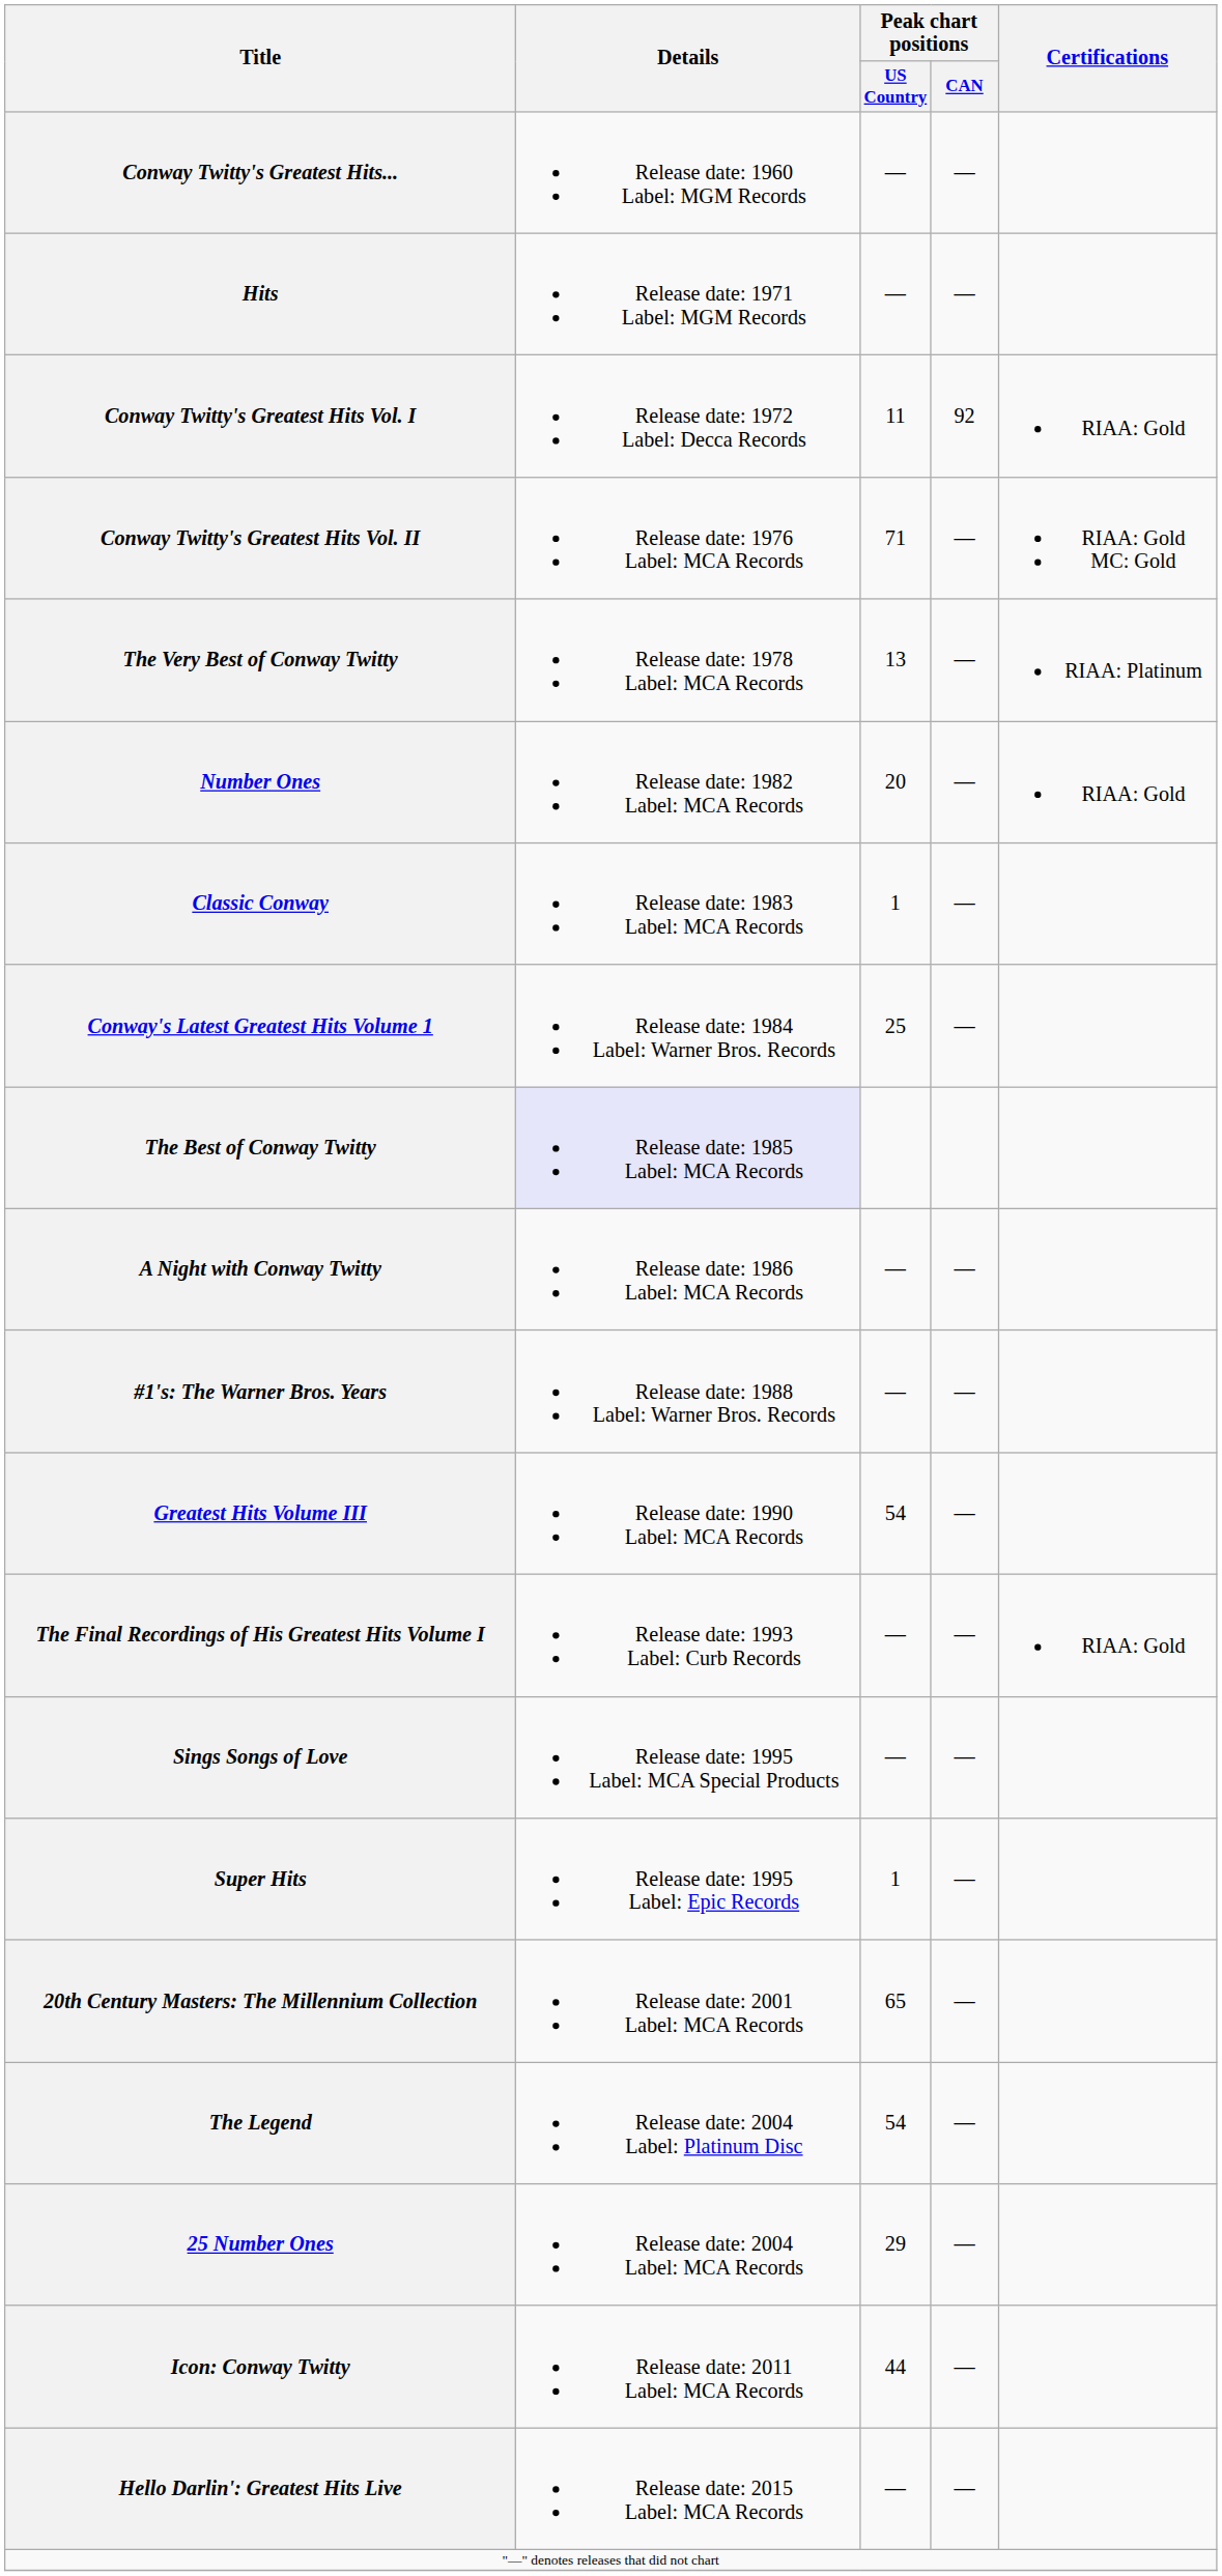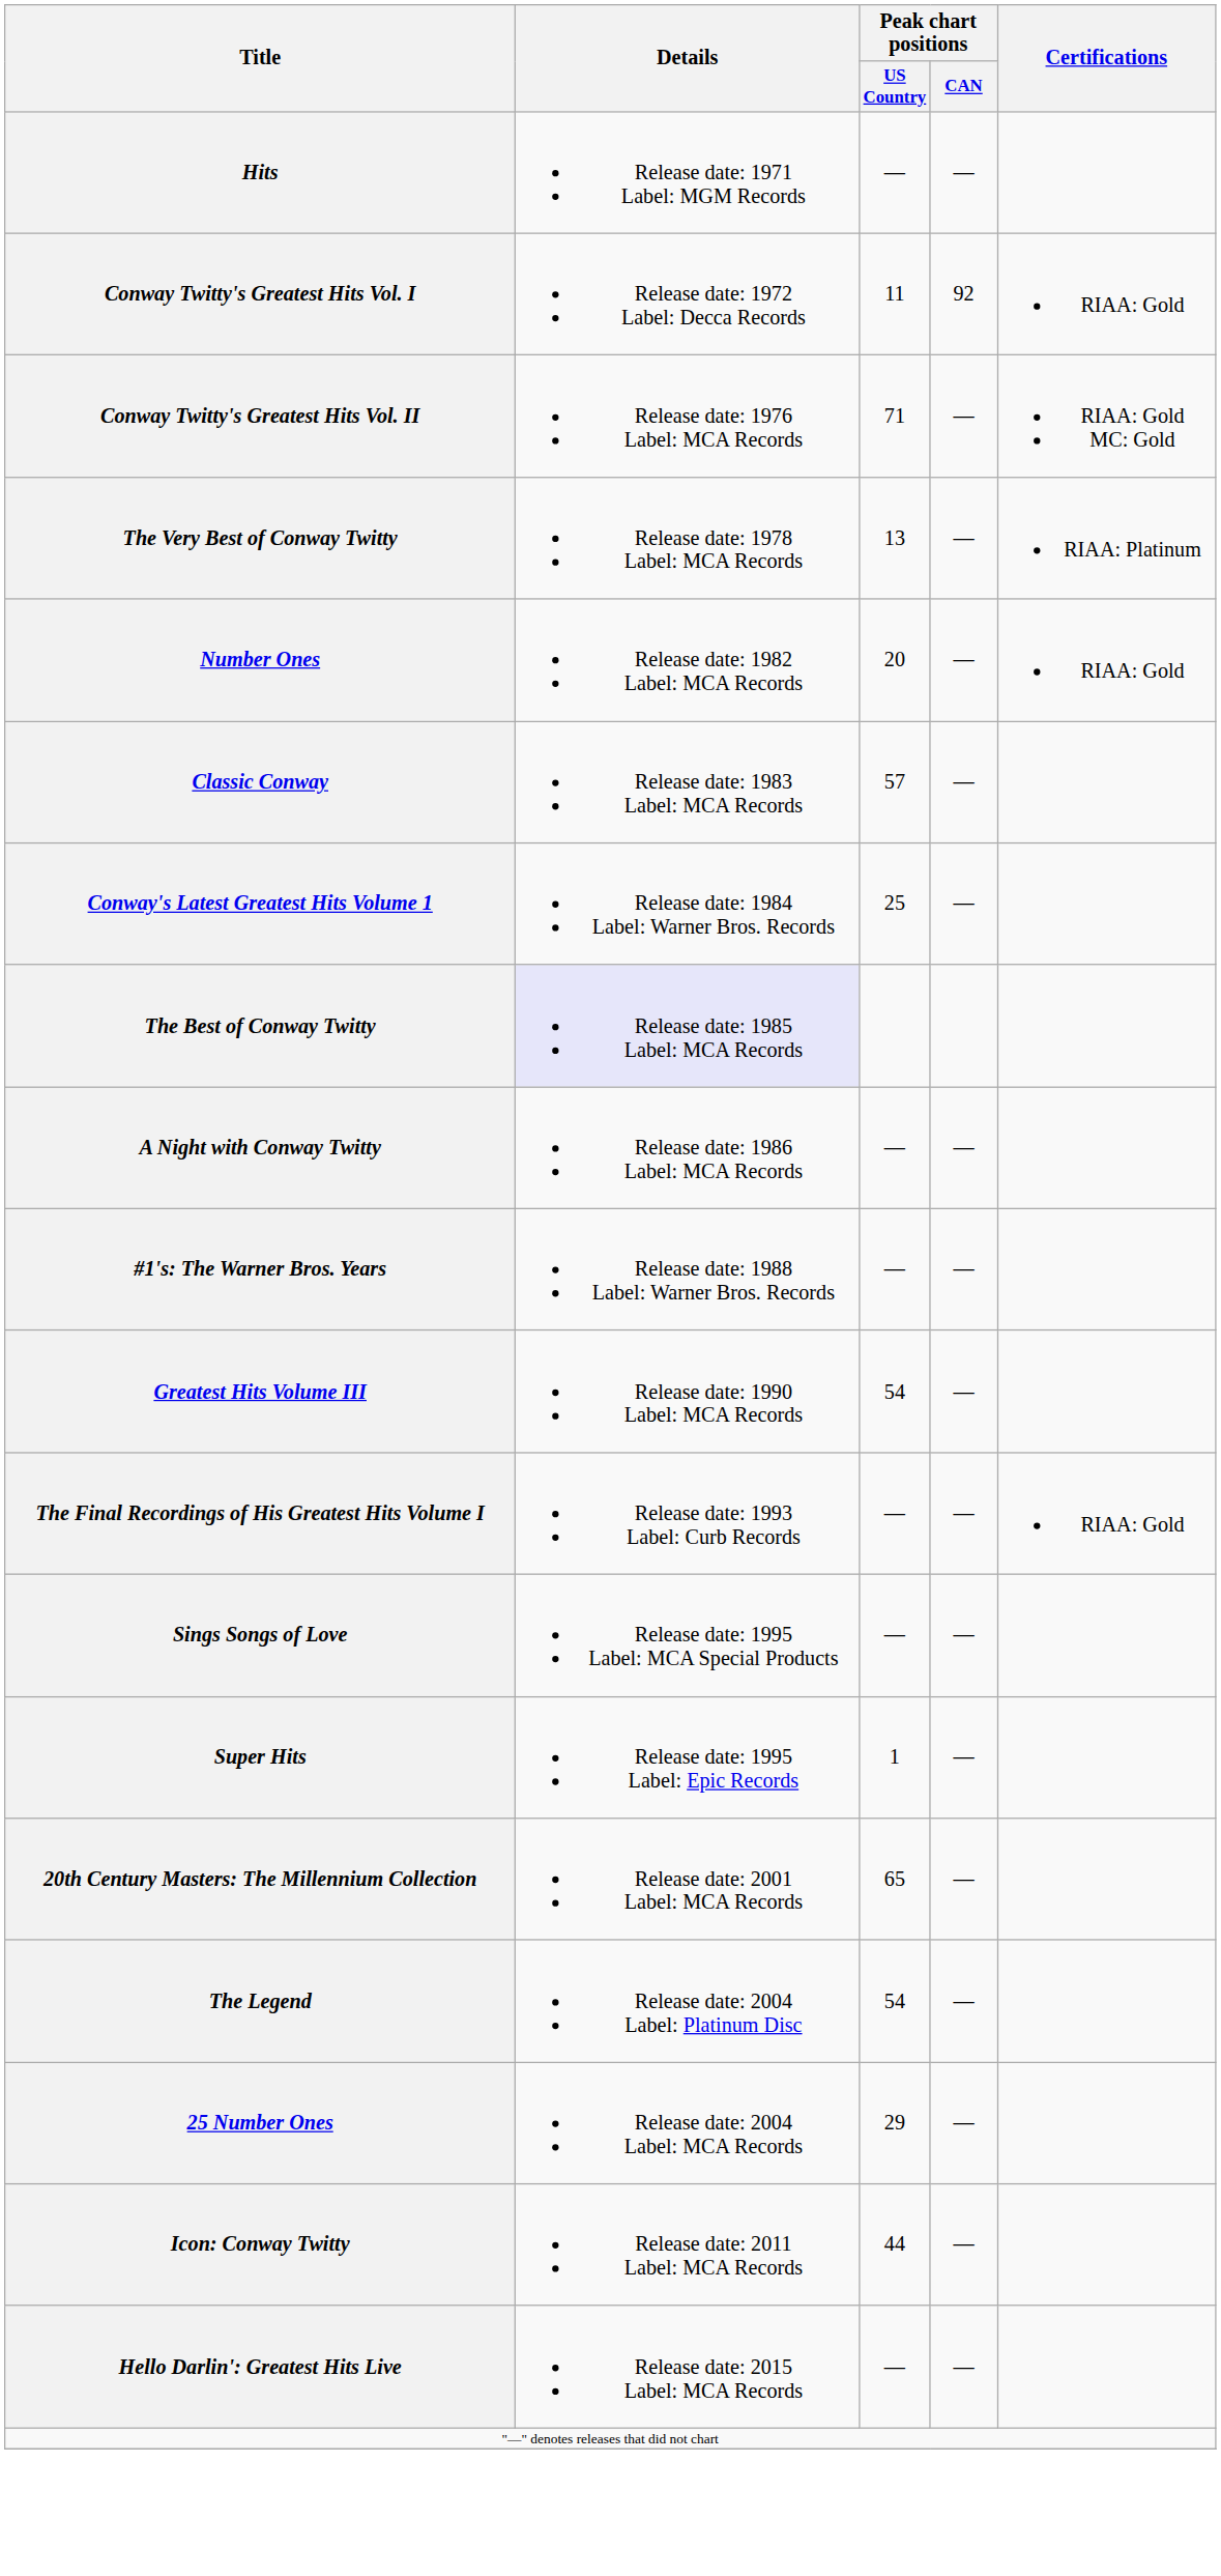 <table class="wikitable plainrowheaders" style="text-align:center;">
 <tr>
 <th rowspan="2" style="width:24em;">Title</th>
 <th rowspan="2" style="width:16em;">Details</th>
 <th colspan="2">Peak chart<br>positions</th>
 <th rowspan="2" style="width:10em;"><a href='#'>Certifications</a></th>
 </tr>
 <tr style="font-size:smaller;">
 <th width="45"><a href='#'>US Country</a></th>
 <th width="45"><a href='#'>CAN</a></th>
-</tr>
-<tr>
-<th scope="row"><em>Conway Twitty's Greatest Hits...</em></th>
-<td><br><ul><li>Release date: 1960</li><li>Label: MGM Records</li></ul></td>
-<td>—</td>
-<td>—</td>
-<td></td>
 </tr>
 <tr>
 <th scope="row"><em>Hits</em></th>
 <td><br><ul><li>Release date: 1971</li><li>Label: MGM Records</li></ul></td>
 <td>—</td>
 <td>—</td>
 <td></td>
 </tr>
 <tr>
 <th scope="row"><em>Conway Twitty's Greatest Hits Vol. I</em></th>
 <td><br><ul><li>Release date: 1972</li><li>Label: Decca Records</li></ul></td>
 <td>11</td>
 <td>92</td>
 <td><br><ul><li>RIAA: Gold</li></ul></td>
 </tr>
 <tr>
 <th scope="row"><em>Conway Twitty's Greatest Hits Vol. II</em></th>
 <td><br><ul><li>Release date: 1976</li><li>Label: MCA Records</li></ul></td>
 <td>71</td>
 <td>—</td>
 <td><br><ul><li>RIAA: Gold</li><li>MC: Gold</li></ul></td>
 </tr>
 <tr>
 <th scope="row"><em>The Very Best of Conway Twitty</em></th>
 <td><br><ul><li>Release date: 1978</li><li>Label: MCA Records</li></ul></td>
 <td>13</td>
 <td>—</td>
 <td><br><ul><li>RIAA: Platinum</li></ul></td>
 </tr>
 <tr>
 <th scope="row"><em><a href='#'>Number Ones</a></em></th>
 <td><br><ul><li>Release date: 1982</li><li>Label: MCA Records</li></ul></td>
 <td>20</td>
 <td>—</td>
 <td><br><ul><li>RIAA: Gold</li></ul></td>
 </tr>
 <tr>
 <th scope="row"><em><a href='#'>Classic Conway</a></em></th>
 <td><br><ul><li>Release date: 1983</li><li>Label: MCA Records</li></ul></td>
-<td>1</td>
+<td>57</td>
 <td>—</td>
 <td></td>
 </tr>
 <tr>
 <th scope="row"><em><a href='#'>Conway's Latest Greatest Hits Volume 1</a></em></th>
 <td><br><ul><li>Release date: 1984</li><li>Label: Warner Bros. Records</li></ul></td>
 <td>25</td>
 <td>—</td>
 <td></td>
 </tr>
 <tr>
 <th scope="row"><em>The Best of Conway Twitty</em></th>
 <td style="background: lavender;"><br><ul><li>Release date: 1985</li><li>Label: MCA Records</li></ul></td>
 <td></td>
 <td></td>
 <td></td>
 </tr>
 <tr>
 <th scope="row"><em>A Night with Conway Twitty</em></th>
 <td><br><ul><li>Release date: 1986</li><li>Label: MCA Records</li></ul></td>
 <td>—</td>
 <td>—</td>
 <td></td>
 </tr>
 <tr>
 <th scope="row"><em>#1's: The Warner Bros. Years</em></th>
 <td><br><ul><li>Release date: 1988</li><li>Label: Warner Bros. Records</li></ul></td>
 <td>—</td>
 <td>—</td>
 <td></td>
 </tr>
 <tr>
 <th scope="row"><em><a href='#'>Greatest Hits Volume III</a></em></th>
 <td><br><ul><li>Release date: 1990</li><li>Label: MCA Records</li></ul></td>
 <td>54</td>
 <td>—</td>
 <td></td>
 </tr>
 <tr>
 <th scope="row"><em>The Final Recordings of His Greatest Hits Volume I</em></th>
 <td><br><ul><li>Release date: 1993</li><li>Label: Curb Records</li></ul></td>
 <td>—</td>
 <td>—</td>
 <td><br><ul><li>RIAA: Gold</li></ul></td>
 </tr>
 <tr>
 <th scope="row"><em>Sings Songs of Love</em></th>
 <td><br><ul><li>Release date: 1995</li><li>Label: MCA Special Products</li></ul></td>
 <td>—</td>
 <td>—</td>
 <td></td>
 </tr>
 <tr>
 <th scope="row"><em>Super Hits</em></th>
 <td><br><ul><li>Release date: 1995</li><li>Label: <a href='#'>Epic Records</a></li></ul></td>
 <td>1</td>
 <td>—</td>
 <td></td>
 </tr>
 <tr>
 <th scope="row"><em>20th Century Masters: The Millennium Collection</em></th>
 <td><br><ul><li>Release date: 2001</li><li>Label: MCA Records</li></ul></td>
 <td>65</td>
 <td>—</td>
 <td></td>
 </tr>
 <tr>
 <th scope="row"><em>The Legend</em></th>
 <td><br><ul><li>Release date: 2004</li><li>Label: <a href='#'>Platinum Disc</a></li></ul></td>
 <td>54</td>
 <td>—</td>
 <td></td>
 </tr>
 <tr>
 <th scope="row"><em><a href='#'>25 Number Ones</a></em></th>
 <td><br><ul><li>Release date: 2004</li><li>Label: MCA Records</li></ul></td>
 <td>29</td>
 <td>—</td>
 <td></td>
 </tr>
 <tr>
 <th scope="row"><em>Icon: Conway Twitty</em></th>
 <td><br><ul><li>Release date: 2011</li><li>Label: MCA Records</li></ul></td>
 <td>44</td>
 <td>—</td>
 <td></td>
 </tr>
 <tr>
 <th scope="row"><em>Hello Darlin': Greatest Hits Live</em></th>
 <td><br><ul><li>Release date: 2015</li><li>Label: MCA Records</li></ul></td>
 <td>—</td>
 <td>—</td>
 <td></td>
 </tr>
 <tr>
 <td colspan="5" style="font-size:8pt">"—" denotes releases that did not chart</td>
 </tr>
 <tr>
 </tr>
 </table>
